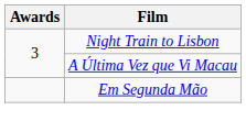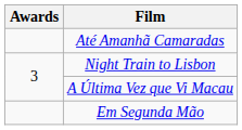 <table class="wikitable" style="text-align:center;">
 <tr>
 <th scope="col" width="55">Awards</th>
 <th scope="col" align="center">Film</th>
+</tr>
+<tr>
+<td></td>
+<td><em><a href='#'>Até Amanhã Camaradas</a></em></td>
 </tr>
 <tr>
 <td rowspan=2 style="text-align:center">3</td>
 <td><em><a href='#'>Night Train to Lisbon</a></em></td>
 </tr>
 <tr>
 <td><em><a href='#'>A Última Vez que Vi Macau</a></em></td>
 </tr>
 <tr>
 <td></td>
 <td><em><a href='#'>Em Segunda Mão</a></em></td>
 </tr>
 </table>
